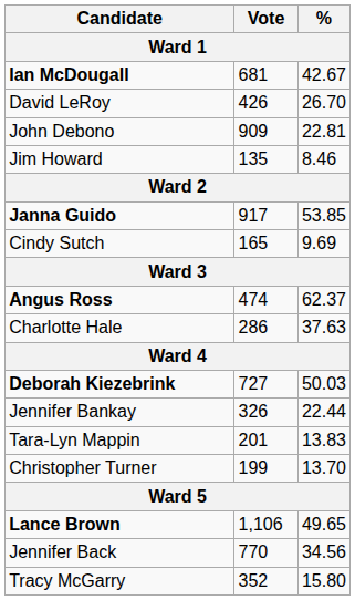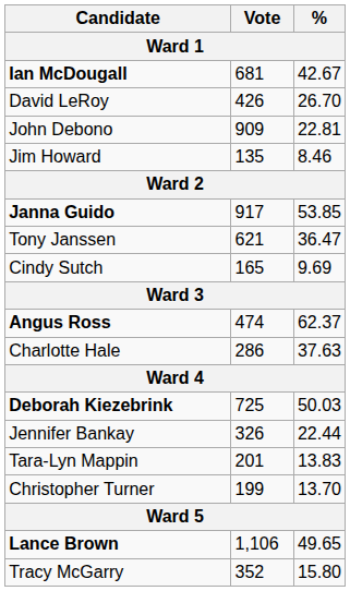 <table class="wikitable">
 <tr>
 <th bgcolor="#DDDDFF" width="200px">Candidate</th>
 <th bgcolor="#DDDDFF" width="50px">Vote</th>
 <th bgcolor="#DDDDFF" width="30px">%</th>
 </tr>
 <tr>
 <th colspan="3">Ward 1</th>
 </tr>
 <tr>
 <td><strong>Ian McDougall</strong></td>
 <td>681</td>
 <td>42.67</td>
 </tr>
 <tr>
 <td>David LeRoy</td>
 <td>426</td>
 <td>26.70</td>
 </tr>
 <tr>
 <td>John Debono</td>
 <td>909</td>
 <td>22.81</td>
 </tr>
 <tr>
 <td>Jim Howard</td>
 <td>135</td>
 <td>8.46</td>
 </tr>
 <tr>
 <th colspan="3">Ward 2</th>
 </tr>
 <tr>
 <td><strong>Janna Guido</strong></td>
 <td>917</td>
 <td>53.85</td>
 </tr>
 <tr>
+<td>Tony Janssen</td>
+<td>621</td>
+<td>36.47</td>
+</tr>
+<tr>
 <td>Cindy Sutch</td>
 <td>165</td>
 <td>9.69</td>
 </tr>
 <tr>
 <th colspan="3">Ward 3</th>
 </tr>
 <tr>
 <td><strong>Angus Ross</strong></td>
 <td>474</td>
 <td>62.37</td>
 </tr>
 <tr>
 <td>Charlotte Hale</td>
 <td>286</td>
 <td>37.63</td>
 </tr>
 <tr>
 <th colspan="3">Ward 4</th>
 </tr>
 <tr>
 <td><strong>Deborah Kiezebrink</strong></td>
-<td>727</td>
+<td>725</td>
 <td>50.03</td>
 </tr>
 <tr>
 <td>Jennifer Bankay</td>
 <td>326</td>
 <td>22.44</td>
 </tr>
 <tr>
 <td>Tara-Lyn Mappin</td>
 <td>201</td>
 <td>13.83</td>
 </tr>
 <tr>
 <td>Christopher Turner</td>
 <td>199</td>
 <td>13.70</td>
 </tr>
 <tr>
 <th colspan="3">Ward 5</th>
 </tr>
 <tr>
 <td><strong>Lance Brown</strong></td>
 <td>1,106</td>
 <td>49.65</td>
 </tr>
 <tr>
-<td>Jennifer Back</td>
-<td>770</td>
-<td>34.56</td>
-</tr>
-<tr>
 <td>Tracy McGarry</td>
 <td>352</td>
 <td>15.80</td>
 </tr>
 </table>
